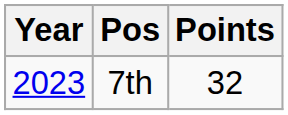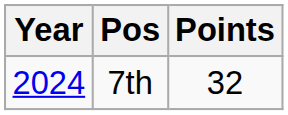 <table class="wikitable" style="text-align:center;">
 <tr>
 <th>Year</th>
 <th>Pos</th>
 <th>Points</th>
 </tr>
 <tr>
-<td><a href='#'>2023</a></td>
+<td><a href='#'>2024</a></td>
 <td>7th</td>
 <td>32</td>
 </tr>
 </table>
